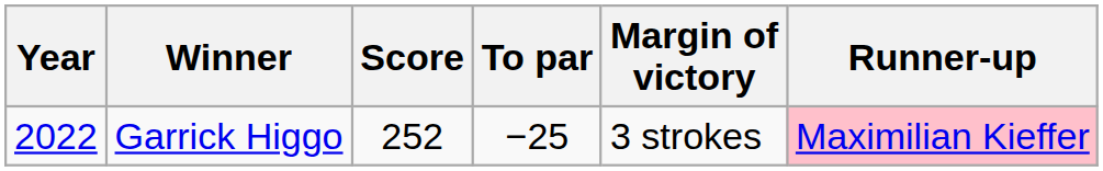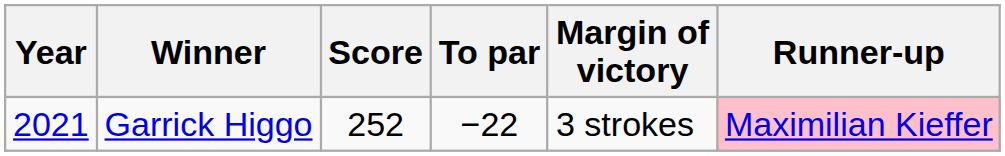 <table class="wikitable" style="font-size:95%">
 <tr>
 <th>Year</th>
 <th>Winner</th>
 <th>Score</th>
 <th>To par</th>
 <th>Margin of<br>victory</th>
 <th>Runner-up</th>
 </tr>
 <tr>
-<td><a href='#'>2022</a></td>
+<td><a href='#'>2021</a></td>
 <td> <a href='#'>Garrick Higgo</a></td>
 <td align=center>252</td>
-<td align=center>−25</td>
+<td align=center>−22</td>
 <td>3 strokes</td>
 <td style="background: pink;"> <a href='#'>Maximilian Kieffer</a></td>
 </tr>
 </table>
